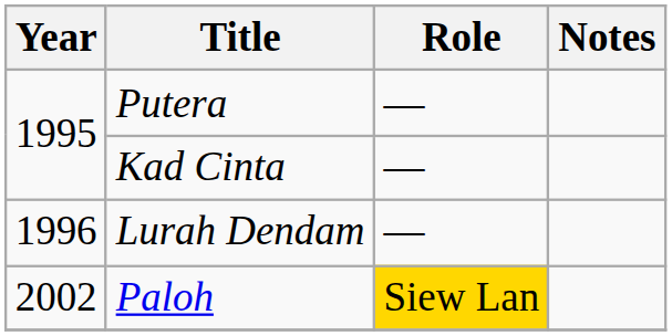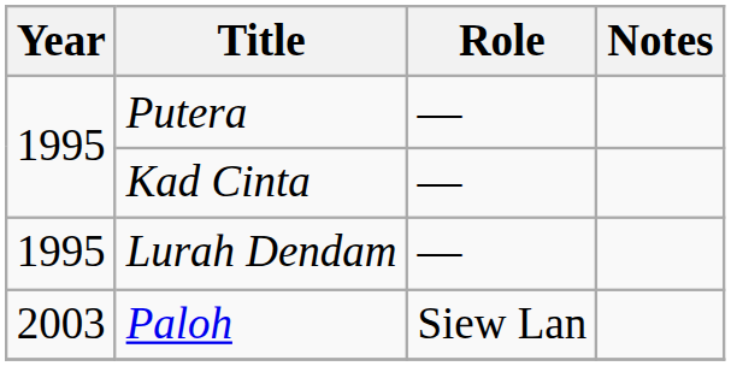 <table class="wikitable">
 <tr>
 <th>Year</th>
 <th>Title</th>
 <th>Role</th>
 <th>Notes</th>
 </tr>
 <tr>
 <td rowspan=2>1995</td>
 <td><em>Putera</em></td>
 <td>—</td>
 <td></td>
 </tr>
 <tr>
 <td><em>Kad Cinta</em></td>
 <td>—</td>
 <td></td>
 </tr>
 <tr>
-<td>1996</td>
+<td>1995</td>
 <td><em>Lurah Dendam</em></td>
 <td>—</td>
 <td></td>
 </tr>
 <tr>
-<td>2002</td>
+<td>2003</td>
 <td><em><a href='#'>Paloh</a></em></td>
-<td style="background: gold;">Siew Lan</td>
+<td>Siew Lan</td>
 <td></td>
 </tr>
 <tr>
 </tr>
 </table>
